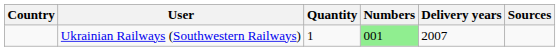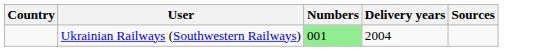 <table class="wikitable">
 <tr>
 <th>Country</th>
 <th>User</th>
-<th>Quantity</th>
 <th>Numbers</th>
 <th>Delivery years</th>
 <th>Sources</th>
 </tr>
 <tr>
 <td></td>
 <td><a href='#'>Ukrainian Railways</a> (<a href='#'>Southwestern Railways</a>)</td>
-<td>1</td>
 <td style="background: lightgreen;">001</td>
-<td>2007</td>
+<td>2004</td>
 <td></td>
 </tr>
 </table>
